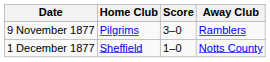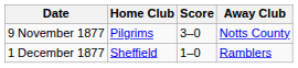 <table class="wikitable">
 <tr>
 <th>Date</th>
 <th>Home Club</th>
 <th>Score</th>
 <th>Away Club</th>
 </tr>
 <tr>
 <td>9 November 1877</td>
 <td><a href='#'>Pilgrims</a></td>
 <td>3–0</td>
-<td><a href='#'>Ramblers</a></td>
+<td><a href='#'>Notts County</a></td>
 </tr>
 <tr>
 <td>1 December 1877</td>
 <td><a href='#'>Sheffield</a></td>
 <td>1–0</td>
-<td><a href='#'>Notts County</a></td>
+<td><a href='#'>Ramblers</a></td>
 </tr>
 </table>
